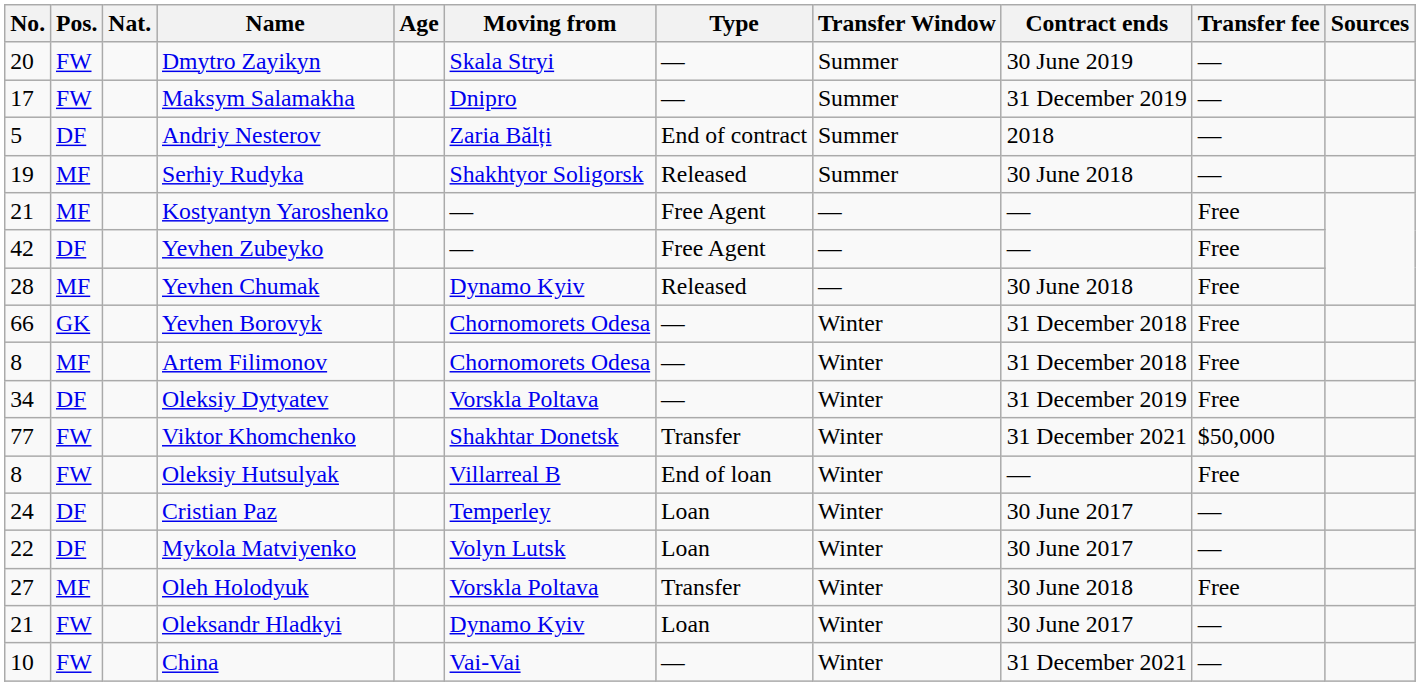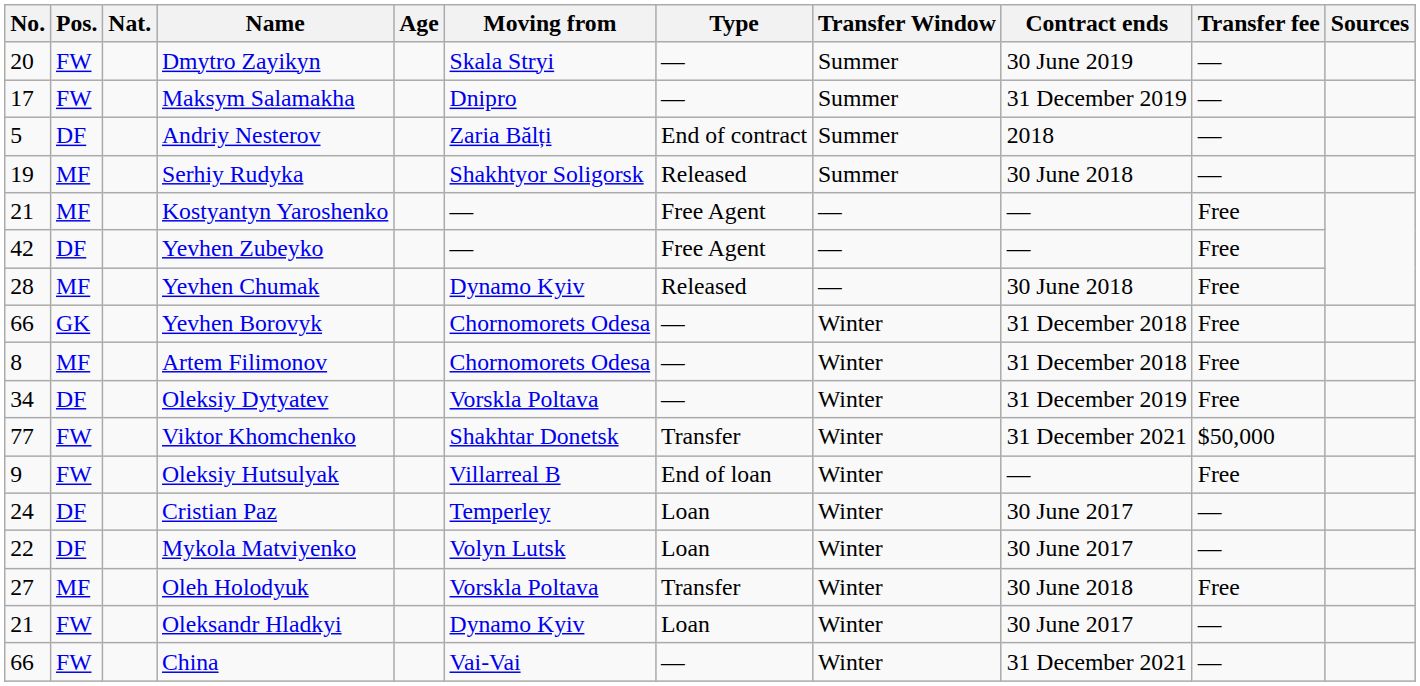 <table class="wikitable">
 <tr>
 <th>No.</th>
 <th>Pos.</th>
 <th>Nat.</th>
 <th>Name</th>
 <th>Age</th>
 <th>Moving from</th>
 <th>Type</th>
 <th>Transfer Window</th>
 <th>Contract ends</th>
 <th>Transfer fee</th>
 <th>Sources</th>
 </tr>
 <tr>
 <td>20</td>
 <td><a href='#'>FW</a></td>
 <td></td>
 <td><a href='#'>Dmytro Zayikyn</a></td>
 <td></td>
 <td><a href='#'>Skala Stryi</a></td>
 <td>—</td>
 <td>Summer</td>
 <td>30 June 2019</td>
 <td>—</td>
 <td></td>
 </tr>
 <tr>
 <td>17</td>
 <td><a href='#'>FW</a></td>
 <td></td>
 <td><a href='#'>Maksym Salamakha</a></td>
 <td></td>
 <td><a href='#'>Dnipro</a></td>
 <td>—</td>
 <td>Summer</td>
 <td>31 December 2019</td>
 <td>—</td>
 <td></td>
 </tr>
 <tr>
 <td>5</td>
 <td><a href='#'>DF</a></td>
 <td></td>
 <td><a href='#'>Andriy Nesterov</a></td>
 <td></td>
 <td> <a href='#'>Zaria Bălți</a></td>
 <td>End of contract</td>
 <td>Summer</td>
 <td>2018</td>
 <td>—</td>
 <td></td>
 </tr>
 <tr>
 <td>19</td>
 <td><a href='#'>MF</a></td>
 <td></td>
 <td><a href='#'>Serhiy Rudyka</a></td>
 <td></td>
 <td> <a href='#'>Shakhtyor Soligorsk</a></td>
 <td>Released</td>
 <td>Summer</td>
 <td>30 June 2018</td>
 <td>—</td>
 <td></td>
 </tr>
 <tr>
 <td>21</td>
 <td><a href='#'>MF</a></td>
 <td></td>
 <td><a href='#'>Kostyantyn Yaroshenko</a></td>
 <td></td>
 <td>—</td>
 <td>Free Agent</td>
 <td>—</td>
 <td>—</td>
 <td>Free</td>
 <td rowspan="3"></td>
 </tr>
 <tr>
 <td>42</td>
 <td><a href='#'>DF</a></td>
 <td></td>
 <td><a href='#'>Yevhen Zubeyko</a></td>
 <td></td>
 <td>—</td>
 <td>Free Agent</td>
 <td>—</td>
 <td>—</td>
 <td>Free</td>
 </tr>
 <tr>
 <td>28</td>
 <td><a href='#'>MF</a></td>
 <td></td>
 <td><a href='#'>Yevhen Chumak</a></td>
 <td></td>
 <td><a href='#'>Dynamo Kyiv</a></td>
 <td>Released</td>
 <td>—</td>
 <td>30 June 2018</td>
 <td>Free</td>
 </tr>
 <tr>
 <td>66</td>
 <td><a href='#'>GK</a></td>
 <td></td>
 <td><a href='#'>Yevhen Borovyk</a></td>
 <td></td>
 <td><a href='#'>Chornomorets Odesa</a></td>
 <td>—</td>
 <td>Winter</td>
 <td>31 December 2018</td>
 <td>Free</td>
 <td></td>
 </tr>
 <tr>
 <td>8</td>
 <td><a href='#'>MF</a></td>
 <td></td>
 <td><a href='#'>Artem Filimonov</a></td>
 <td></td>
 <td><a href='#'>Chornomorets Odesa</a></td>
 <td>—</td>
 <td>Winter</td>
 <td>31 December 2018</td>
 <td>Free</td>
 <td></td>
 </tr>
 <tr>
 <td>34</td>
 <td><a href='#'>DF</a></td>
 <td></td>
 <td><a href='#'>Oleksiy Dytyatev</a></td>
 <td></td>
 <td><a href='#'>Vorskla Poltava</a></td>
 <td>—</td>
 <td>Winter</td>
 <td>31 December 2019</td>
 <td>Free</td>
 <td></td>
 </tr>
 <tr>
 <td>77</td>
 <td><a href='#'>FW</a></td>
 <td></td>
 <td><a href='#'>Viktor Khomchenko</a></td>
 <td></td>
 <td><a href='#'>Shakhtar Donetsk</a></td>
 <td>Transfer</td>
 <td>Winter</td>
 <td>31 December 2021</td>
 <td>$50,000</td>
 <td></td>
 </tr>
 <tr>
-<td>8</td>
+<td>9</td>
 <td><a href='#'>FW</a></td>
 <td></td>
 <td><a href='#'>Oleksiy Hutsulyak</a></td>
 <td></td>
 <td> <a href='#'>Villarreal B</a></td>
 <td>End of loan</td>
 <td>Winter</td>
 <td>—</td>
 <td>Free</td>
 <td></td>
 </tr>
 <tr>
 <td>24</td>
 <td><a href='#'>DF</a></td>
 <td></td>
 <td><a href='#'>Cristian Paz</a></td>
 <td></td>
 <td> <a href='#'>Temperley</a></td>
 <td>Loan</td>
 <td>Winter</td>
 <td>30 June 2017</td>
 <td>—</td>
 <td></td>
 </tr>
 <tr>
 <td>22</td>
 <td><a href='#'>DF</a></td>
 <td></td>
 <td><a href='#'>Mykola Matviyenko</a></td>
 <td></td>
 <td><a href='#'>Volyn Lutsk</a></td>
 <td>Loan</td>
 <td>Winter</td>
 <td>30 June 2017</td>
 <td>—</td>
 <td></td>
 </tr>
 <tr>
 <td>27</td>
 <td><a href='#'>MF</a></td>
 <td></td>
 <td><a href='#'>Oleh Holodyuk</a></td>
 <td></td>
 <td><a href='#'>Vorskla Poltava</a></td>
 <td>Transfer</td>
 <td>Winter</td>
 <td>30 June 2018</td>
 <td>Free</td>
 <td></td>
 </tr>
 <tr>
 <td>21</td>
 <td><a href='#'>FW</a></td>
 <td></td>
 <td><a href='#'>Oleksandr Hladkyi</a></td>
 <td></td>
 <td><a href='#'>Dynamo Kyiv</a></td>
 <td>Loan</td>
 <td>Winter</td>
 <td>30 June 2017</td>
 <td>—</td>
 <td></td>
 </tr>
 <tr>
-<td>10</td>
+<td>66</td>
 <td><a href='#'>FW</a></td>
 <td></td>
 <td><a href='#'>China</a></td>
 <td></td>
 <td> <a href='#'>Vai-Vai</a></td>
 <td>—</td>
 <td>Winter</td>
 <td>31 December 2021</td>
 <td>—</td>
 <td></td>
 </tr>
 </table>
